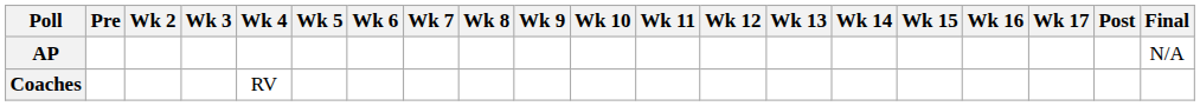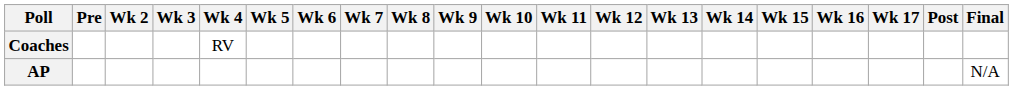 <table class="wikitable" style="white-space:nowrap;text-align:center;">
 <tr>
 <th>Poll</th>
 <th>Pre</th>
 <th>Wk 2</th>
 <th>Wk 3</th>
 <th>Wk 4</th>
 <th>Wk 5</th>
 <th>Wk 6</th>
 <th>Wk 7</th>
 <th>Wk 8</th>
 <th>Wk 9</th>
 <th>Wk 10</th>
 <th>Wk 11</th>
 <th>Wk 12</th>
 <th>Wk 13</th>
 <th>Wk 14</th>
 <th>Wk 15</th>
 <th>Wk 16</th>
 <th>Wk 17</th>
 <th>Post</th>
 <th>Final</th>
 </tr>
 <tr>
+<th>Coaches</th>
+<td style="background:#FFF;"></td>
+<td style="background:#FFF;"></td>
+<td style="background:#FFF;"></td>
+<td style="background:#FFF;">RV</td>
+<td style="background:#FFF;"></td>
+<td style="background:#FFF;"></td>
+<td style="background:#FFF;"></td>
+<td style="background:#FFF;"></td>
+<td style="background:#FFF;"></td>
+<td style="background:#FFF;"></td>
+<td style="background:#FFF;"></td>
+<td style="background:#FFF;"></td>
+<td style="background:#FFF;"></td>
+<td style="background:#FFF;"></td>
+<td style="background:#FFF;"></td>
+<td style="background:#FFF;"></td>
+<td style="background:#FFF;"></td>
+<td style="background:#FFF;"></td>
+<td style="background:#FFF;"></td>
+</tr>
+<tr>
 <th>AP</th>
 <td style="background:#FFF;"></td>
 <td style="background:#FFF;"></td>
 <td style="background:#FFF;"></td>
 <td style="background:#FFF;"></td>
 <td style="background:#FFF;"></td>
 <td style="background:#FFF;"></td>
 <td style="background:#FFF;"></td>
 <td style="background:#FFF;"></td>
 <td style="background:#FFF;"></td>
 <td style="background:#FFF;"></td>
 <td style="background:#FFF;"></td>
 <td style="background:#FFF;"></td>
 <td style="background:#FFF;"></td>
 <td style="background:#FFF;"></td>
 <td style="background:#FFF;"></td>
 <td style="background:#FFF;"></td>
 <td style="background:#FFF;"></td>
 <td style="background:#FFF;"></td>
 <td style="background:#FFF;">N/A</td>
 </tr>
-<tr>
-<th>Coaches</th>
-<td style="background:#FFF;"></td>
-<td style="background:#FFF;"></td>
-<td style="background:#FFF;"></td>
-<td style="background:#FFF;">RV</td>
-<td style="background:#FFF;"></td>
-<td style="background:#FFF;"></td>
-<td style="background:#FFF;"></td>
-<td style="background:#FFF;"></td>
-<td style="background:#FFF;"></td>
-<td style="background:#FFF;"></td>
-<td style="background:#FFF;"></td>
-<td style="background:#FFF;"></td>
-<td style="background:#FFF;"></td>
-<td style="background:#FFF;"></td>
-<td style="background:#FFF;"></td>
-<td style="background:#FFF;"></td>
-<td style="background:#FFF;"></td>
-<td style="background:#FFF;"></td>
-<td style="background:#FFF;"></td>
-</tr>
 </table>
